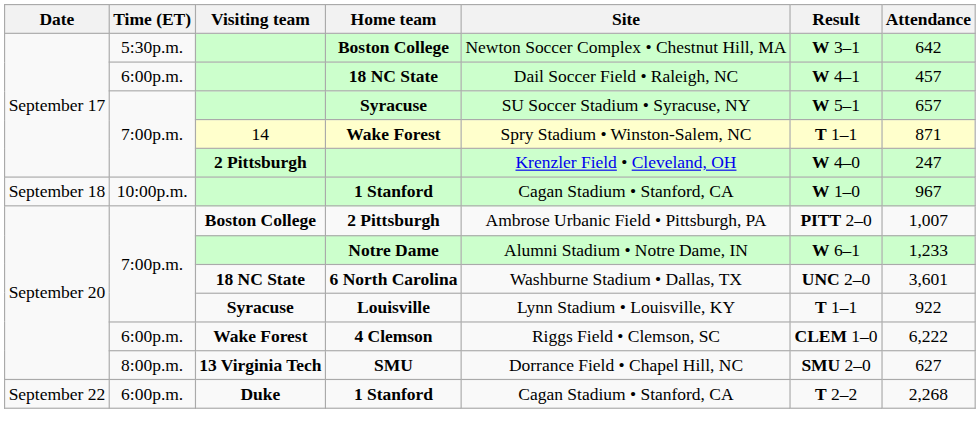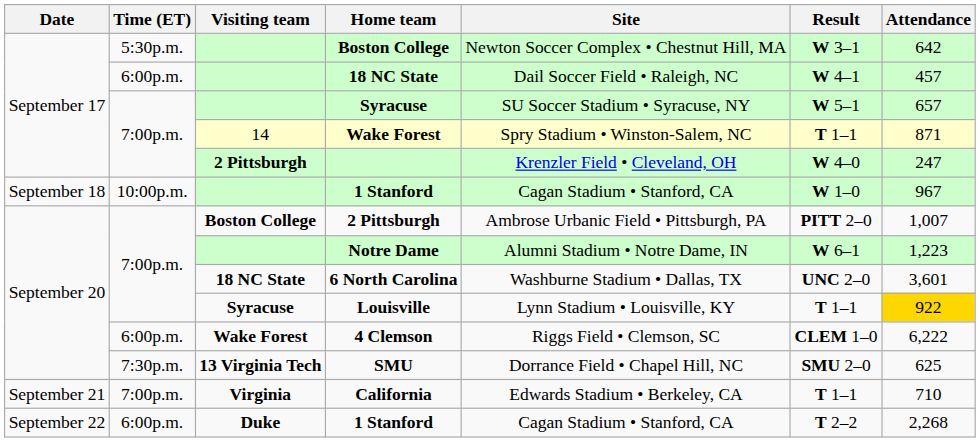 <table class="wikitable" style="font-size:95%; text-align: center;">
 <tr>
 <th>Date</th>
 <th>Time (ET)</th>
 <th>Visiting team</th>
 <th>Home team</th>
 <th>Site</th>
 <th>Result</th>
 <th>Attendance</th>
 </tr>
 <tr>
 <td rowspan=5>September 17</td>
 <td>5:30p.m.</td>
 <td style="background:#cfc;"></td>
 <td style="background:#cfc;"><strong>Boston College</strong></td>
 <td style="background:#cfc;">Newton Soccer Complex • Chestnut Hill, MA</td>
 <td style="background:#cfc;"><strong>W</strong> 3–1</td>
 <td style="background:#cfc;">642</td>
 </tr>
 <tr>
 <td>6:00p.m.</td>
 <td style="background:#cfc;"></td>
 <td style="background:#cfc;"><strong> 18 NC State</strong></td>
 <td style="background:#cfc;">Dail Soccer Field • Raleigh, NC</td>
 <td style="background:#cfc;"><strong>W</strong> 4–1</td>
 <td style="background:#cfc;">457</td>
 </tr>
 <tr>
 <td rowspan=3>7:00p.m.</td>
 <td style="background:#cfc;"></td>
 <td style="background:#cfc;"><strong>Syracuse</strong></td>
 <td style="background:#cfc;">SU Soccer Stadium • Syracuse, NY</td>
 <td style="background:#cfc;"><strong>W</strong> 5–1</td>
 <td style="background:#cfc;">657</td>
 </tr>
 <tr>
 <td style="background:#ffc;"> 14 </td>
 <td style="background:#ffc;"><strong>Wake Forest</strong></td>
 <td style="background:#ffc;">Spry Stadium • Winston-Salem, NC</td>
 <td style="background:#ffc;"><strong>T</strong> 1–1</td>
 <td style="background:#ffc;">871</td>
 </tr>
 <tr>
 <td style="background:#cfc;"><strong> 2 Pittsburgh</strong></td>
 <td style="background:#cfc;"></td>
 <td style="background:#cfc;"><a href='#'>Krenzler Field</a> • <a href='#'>Cleveland, OH</a></td>
 <td style="background:#cfc;"><strong>W</strong> 4–0</td>
 <td style="background:#cfc;">247</td>
 </tr>
 <tr>
 <td>September 18</td>
 <td>10:00p.m.</td>
 <td style="background:#cfc;"></td>
 <td style="background:#cfc;"><strong> 1 Stanford</strong></td>
 <td style="background:#cfc;">Cagan Stadium • Stanford, CA</td>
 <td style="background:#cfc;"><strong>W</strong> 1–0</td>
 <td style="background:#cfc;">967</td>
 </tr>
 <tr>
 <td rowspan=6>September 20</td>
 <td rowspan=4>7:00p.m.</td>
 <td><strong>Boston College</strong></td>
 <td><strong> 2 Pittsburgh</strong></td>
 <td>Ambrose Urbanic Field • Pittsburgh, PA</td>
 <td><strong>PITT</strong> 2–0</td>
 <td>1,007</td>
 </tr>
 <tr>
 <td style="background:#cfc;"></td>
 <td style="background:#cfc;"><strong>Notre Dame</strong></td>
 <td style="background:#cfc;">Alumni Stadium • Notre Dame, IN</td>
 <td style="background:#cfc;"><strong>W</strong> 6–1</td>
-<td style="background:#cfc;">1,233</td>
+<td style="background:#cfc;">1,223</td>
 </tr>
 <tr>
 <td><strong> 18 NC State</strong></td>
 <td><strong> 6 North Carolina</strong></td>
 <td>Washburne Stadium • Dallas, TX</td>
 <td><strong>UNC</strong> 2–0</td>
 <td>3,601</td>
 </tr>
 <tr>
 <td><strong>Syracuse</strong></td>
 <td><strong>Louisville</strong></td>
 <td>Lynn Stadium • Louisville, KY</td>
 <td><strong>T</strong> 1–1</td>
-<td>922</td>
+<td style="background: gold;">922</td>
 </tr>
 <tr>
 <td>6:00p.m.</td>
 <td><strong>Wake Forest</strong></td>
 <td><strong> 4 Clemson</strong></td>
 <td>Riggs Field • Clemson, SC</td>
 <td><strong>CLEM</strong> 1–0</td>
 <td>6,222</td>
 </tr>
 <tr>
-<td>8:00p.m.</td>
+<td>7:30p.m.</td>
 <td><strong> 13 Virginia Tech</strong></td>
 <td><strong>SMU</strong></td>
 <td>Dorrance Field • Chapel Hill, NC</td>
 <td><strong>SMU</strong> 2–0</td>
-<td>627</td>
+<td>625</td>
+</tr>
+<tr>
+<td>September 21</td>
+<td>7:00p.m.</td>
+<td><strong>Virginia</strong></td>
+<td><strong>California</strong></td>
+<td>Edwards Stadium • Berkeley, CA</td>
+<td><strong>T</strong> 1–1</td>
+<td>710</td>
 </tr>
 <tr>
 <td>September 22</td>
 <td>6:00p.m.</td>
 <td><strong>Duke</strong></td>
 <td><strong> 1 Stanford</strong></td>
 <td>Cagan Stadium • Stanford, CA</td>
 <td><strong>T</strong> 2–2</td>
 <td>2,268</td>
 </tr>
 </table>
